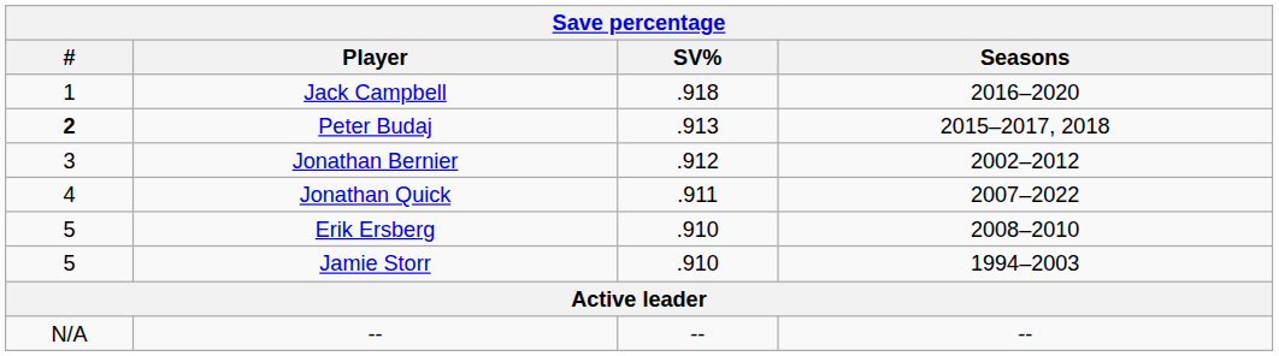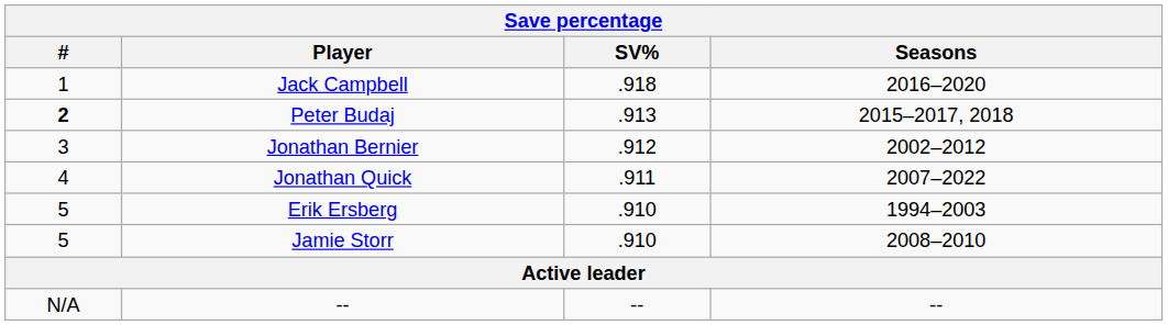 <table class="wikitable" style="text-align: center; font-size: 95%" width="70%">
 <tr>
 <th colspan="4"><a href='#'>Save percentage</a></th>
 </tr>
 <tr>
 <th>#</th>
 <th>Player</th>
 <th>SV%</th>
 <th>Seasons</th>
 </tr>
 <tr>
 <td>1</td>
 <td><a href='#'>Jack Campbell</a></td>
 <td>.918</td>
 <td>2016–2020</td>
 </tr>
 <tr>
 <td><strong>2</strong></td>
 <td><a href='#'>Peter Budaj</a></td>
 <td>.913</td>
 <td>2015–2017, 2018</td>
 </tr>
 <tr>
 <td>3</td>
 <td><a href='#'>Jonathan Bernier</a></td>
 <td>.912</td>
 <td>2002–2012</td>
 </tr>
 <tr>
 <td>4</td>
 <td><a href='#'>Jonathan Quick</a></td>
 <td>.911</td>
 <td>2007–2022</td>
 </tr>
 <tr>
 <td>5</td>
 <td><a href='#'>Erik Ersberg</a></td>
 <td>.910</td>
-<td>2008–2010</td>
+<td>1994–2003</td>
 </tr>
 <tr>
 <td>5</td>
 <td><a href='#'>Jamie Storr</a></td>
 <td>.910</td>
-<td>1994–2003</td>
+<td>2008–2010</td>
 </tr>
 <tr>
 <th colspan="4">Active leader</th>
 </tr>
 <tr>
 <td>N/A</td>
 <td>--</td>
 <td>--</td>
 <td>--</td>
 </tr>
 </table>
